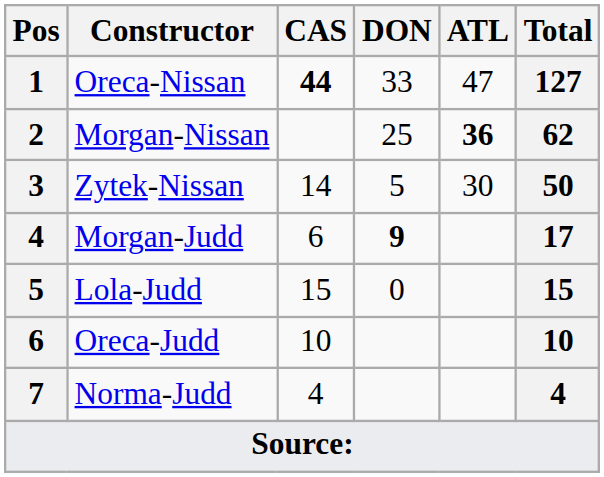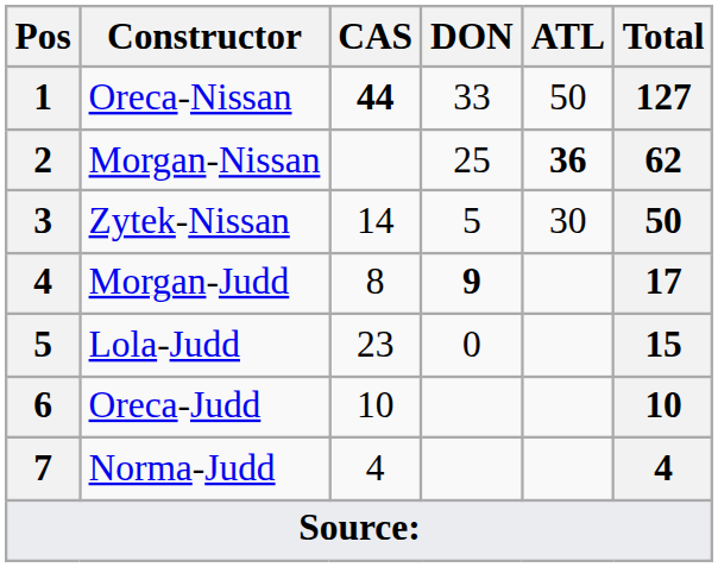 <table class="wikitable" style="font-size: 85%;">
 <tr>
 <th>Pos</th>
 <th>Constructor</th>
 <th>CAS</th>
 <th>DON</th>
 <th>ATL</th>
 <th>Total</th>
 </tr>
 <tr>
 <th>1</th>
 <td><a href='#'>Oreca</a>-<a href='#'>Nissan</a></td>
 <td align=center><strong>44</strong></td>
 <td align=center>33</td>
-<td align=center>47</td>
+<td align=center>50</td>
 <th align="center">127</th>
 </tr>
 <tr>
 <th>2</th>
 <td><a href='#'>Morgan</a>-<a href='#'>Nissan</a></td>
 <td></td>
 <td align=center>25</td>
 <td align=center><strong>36</strong></td>
 <th align="center">62</th>
 </tr>
 <tr>
 <th>3</th>
 <td><a href='#'>Zytek</a>-<a href='#'>Nissan</a></td>
 <td align=center>14</td>
 <td align=center>5</td>
 <td align=center>30</td>
 <th align="center">50</th>
 </tr>
 <tr>
 <th>4</th>
 <td><a href='#'>Morgan</a>-<a href='#'>Judd</a></td>
-<td align=center>6</td>
+<td align=center>8</td>
 <td align=center><strong>9</strong></td>
 <td></td>
 <th align="center">17</th>
 </tr>
 <tr>
 <th>5</th>
 <td><a href='#'>Lola</a>-<a href='#'>Judd</a></td>
-<td align=center>15</td>
+<td align=center>23</td>
 <td align=center>0</td>
 <td></td>
 <th align="center">15</th>
 </tr>
 <tr>
 <th>6</th>
 <td><a href='#'>Oreca</a>-<a href='#'>Judd</a></td>
 <td align=center>10</td>
 <td></td>
 <td></td>
 <th align="center">10</th>
 </tr>
 <tr>
 <th>7</th>
 <td><a href='#'>Norma</a>-<a href='#'>Judd</a></td>
 <td align=center>4</td>
 <td></td>
 <td></td>
 <th align="center">4</th>
 </tr>
 <tr class="sortbottom">
 <td colspan="6" style="background-color:#EAECF0;text-align:center"><strong>Source:</strong></td>
 </tr>
 </table>
